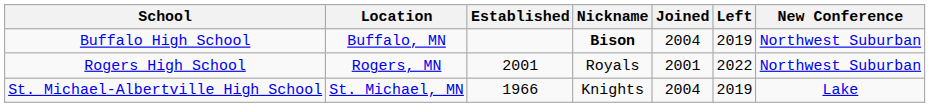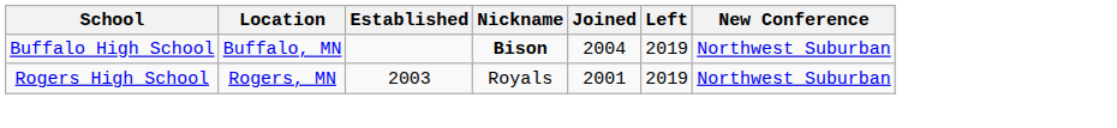 <table class="wikitable sortable" style="text-align:center">
 <tr>
 <th>School</th>
 <th>Location</th>
 <th>Established</th>
 <th>Nickname</th>
 <th>Joined</th>
 <th>Left</th>
 <th>New Conference</th>
 </tr>
 <tr>
 <td><a href='#'>Buffalo High School</a></td>
 <td><a href='#'>Buffalo, MN</a></td>
 <td></td>
 <td><strong>Bison</strong></td>
 <td>2004</td>
 <td>2019</td>
 <td><a href='#'>Northwest Suburban</a></td>
 </tr>
 <tr>
 <td><a href='#'>Rogers High School</a></td>
 <td><a href='#'>Rogers, MN</a></td>
-<td>2001</td>
+<td>2003</td>
 <td>Royals</td>
 <td>2001</td>
-<td>2022</td>
+<td>2019</td>
 <td><a href='#'>Northwest Suburban</a></td>
 </tr>
-<tr>
-<td><a href='#'>St. Michael-Albertville High School</a></td>
-<td><a href='#'>St. Michael, MN</a></td>
-<td>1966</td>
-<td>Knights</td>
-<td>2004</td>
-<td>2019</td>
-<td><a href='#'>Lake</a></td>
-</tr>
 </table>
